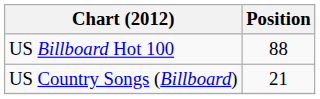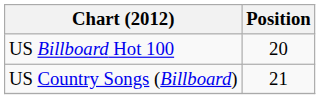 <table class="wikitable sortable">
 <tr>
 <th scope="col">Chart (2012)</th>
 <th scope="col">Position</th>
 </tr>
 <tr>
 <td>US <a href='#'><em>Billboard</em> Hot 100</a></td>
-<td style="text-align:center;">88</td>
+<td style="text-align:center;">20</td>
 </tr>
 <tr>
 <td>US <a href='#'>Country Songs</a> (<em><a href='#'>Billboard</a></em>)</td>
 <td align="center">21</td>
 </tr>
 <tr>
 </tr>
 </table>
